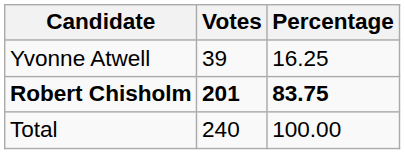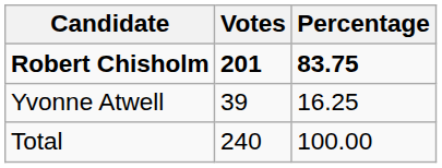 <table class="wikitable">
 <tr>
 <th>Candidate</th>
 <th>Votes</th>
 <th>Percentage</th>
 </tr>
 <tr>
+<td><strong>Robert Chisholm</strong></td>
+<td><strong>201</strong></td>
+<td><strong>83.75</strong></td>
+</tr>
+<tr>
 <td>Yvonne Atwell</td>
 <td>39</td>
 <td>16.25</td>
-</tr>
-<tr>
-<td><strong>Robert Chisholm</strong></td>
-<td><strong>201</strong></td>
-<td><strong>83.75</strong></td>
 </tr>
 <tr>
 <td>Total</td>
 <td>240</td>
 <td>100.00</td>
 </tr>
 </table>
